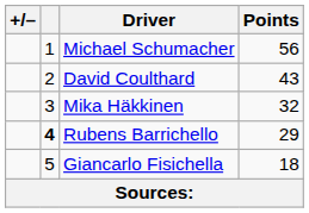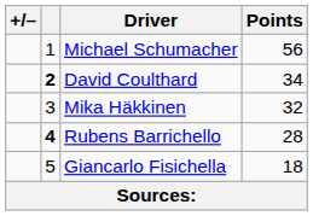 <table class="wikitable" style="font-size: 85%;">
 <tr>
 <th scope="col">+/–</th>
 <th scope="col"></th>
 <th scope="col">Driver</th>
 <th scope="col">Points</th>
 </tr>
 <tr>
 <td align="left"></td>
 <td align="center">1</td>
 <td> <a href='#'>Michael Schumacher</a></td>
 <td align="right">56</td>
 </tr>
 <tr>
 <td align="left"></td>
-<td align="center">2</td>
+<td align="center"><strong>2</strong></td>
 <td> <a href='#'>David Coulthard</a></td>
-<td align="right">43</td>
+<td align="right">34</td>
 </tr>
 <tr>
 <td align="left"></td>
 <td align="center">3</td>
 <td> <a href='#'>Mika Häkkinen</a></td>
 <td align="right">32</td>
 </tr>
 <tr>
 <td align="left"></td>
 <td align="center"><strong>4</strong></td>
 <td> <a href='#'>Rubens Barrichello</a></td>
-<td align="right">29</td>
+<td align="right">28</td>
 </tr>
 <tr>
 <td align="left"></td>
 <td align="center">5</td>
 <td> <a href='#'>Giancarlo Fisichella</a></td>
 <td align="right">18</td>
 </tr>
 <tr>
 <th colspan=4>Sources:</th>
 </tr>
 </table>
